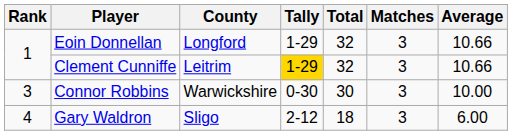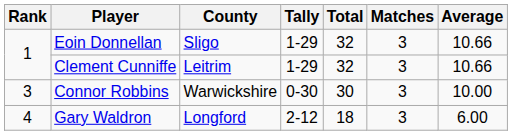 <table class="wikitable">
 <tr>
 <th>Rank</th>
 <th>Player</th>
 <th>County</th>
 <th>Tally</th>
 <th>Total</th>
 <th>Matches</th>
 <th>Average</th>
 </tr>
 <tr>
 <td rowspan="2" style="text-align:center;">1</td>
 <td><a href='#'>Eoin Donnellan</a></td>
-<td><a href='#'>Longford</a></td>
+<td><a href='#'>Sligo</a></td>
 <td align=center>1-29</td>
 <td align=center>32</td>
 <td align=center>3</td>
 <td align=center>10.66</td>
 </tr>
 <tr>
 <td><a href='#'>Clement Cunniffe</a></td>
 <td><a href='#'>Leitrim</a></td>
-<td align=center style="background: gold;">1-29</td>
+<td align=center>1-29</td>
 <td align=center>32</td>
 <td align=center>3</td>
 <td align=center>10.66</td>
 </tr>
 <tr>
 <td style="text-align:center;">3</td>
 <td><a href='#'>Connor Robbins</a></td>
 <td>Warwickshire</td>
 <td align=center>0-30</td>
 <td align=center>30</td>
 <td align=center>3</td>
 <td align=center>10.00</td>
 </tr>
 <tr>
 <td style="text-align:center;">4</td>
 <td><a href='#'>Gary Waldron</a></td>
-<td><a href='#'>Sligo</a></td>
+<td><a href='#'>Longford</a></td>
 <td align=center>2-12</td>
 <td align=center>18</td>
 <td align=center>3</td>
 <td align=center>6.00</td>
 </tr>
 </table>
